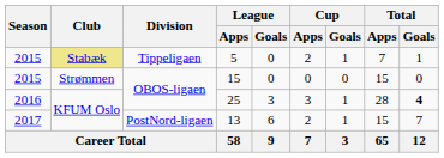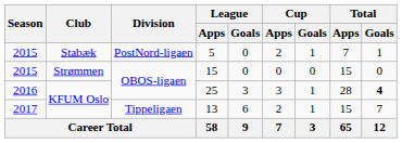 <table class="wikitable" style="text-align: center;">
 <tr>
 <th rowspan="2">Season</th>
 <th rowspan="2">Club</th>
 <th rowspan="2">Division</th>
 <th colspan="2">League</th>
 <th colspan="2">Cup</th>
 <th colspan="2">Total</th>
 </tr>
 <tr>
 <th>Apps</th>
 <th>Goals</th>
 <th>Apps</th>
 <th>Goals</th>
 <th>Apps</th>
 <th>Goals</th>
 </tr>
 <tr>
 <td><a href='#'>2015</a></td>
-<td rowspan="1" valign="center" style="background: khaki;"><a href='#'>Stabæk</a></td>
-<td rowspan="1" valign="center"><a href='#'>Tippeligaen</a></td>
+<td rowspan="1" valign="center"><a href='#'>Stabæk</a></td>
+<td rowspan="1" valign="center"><a href='#'>PostNord-ligaen</a></td>
 <td>5</td>
 <td>0</td>
 <td>2</td>
 <td>1</td>
 <td>7</td>
 <td>1</td>
 </tr>
 <tr>
 <td><a href='#'>2015</a></td>
 <td rowspan="1" valign="center"><a href='#'>Strømmen</a></td>
 <td rowspan="2" valign="center"><a href='#'>OBOS-ligaen</a></td>
 <td>15</td>
 <td>0</td>
 <td>0</td>
 <td>0</td>
 <td>15</td>
 <td>0</td>
 </tr>
 <tr>
 <td><a href='#'>2016</a></td>
 <td rowspan="2" valign="center"><a href='#'>KFUM Oslo</a></td>
 <td>25</td>
 <td>3</td>
 <td>3</td>
 <td>1</td>
 <td>28</td>
 <td><strong>4</strong></td>
 </tr>
 <tr>
 <td><a href='#'>2017</a></td>
-<td rowspan="1" valign="center"><a href='#'>PostNord-ligaen</a></td>
+<td rowspan="1" valign="center"><a href='#'>Tippeligaen</a></td>
 <td>13</td>
 <td>6</td>
 <td>2</td>
 <td>1</td>
 <td>15</td>
 <td>7</td>
 </tr>
 <tr>
 <th colspan="3">Career Total</th>
 <th>58</th>
 <th>9</th>
 <th>7</th>
 <th>3</th>
 <th>65</th>
 <th>12</th>
 </tr>
 </table>
